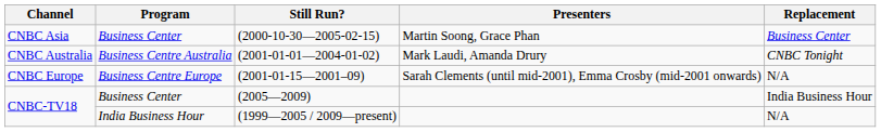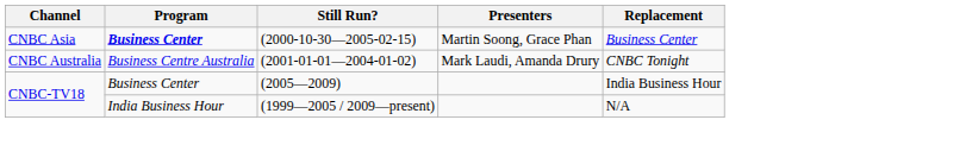 <table class="wikitable">
 <tr>
 <th>Channel</th>
 <th>Program</th>
 <th>Still Run?</th>
 <th>Presenters</th>
 <th>Replacement</th>
 </tr>
 <tr>
 <td><a href='#'>CNBC Asia</a></td>
-<td><em><a href='#'>Business Center</a></em></td>
+<td><strong><em><a href='#'>Business Center</a></em></strong></td>
 <td> (2000-10-30—2005-02-15)</td>
 <td>Martin Soong, Grace Phan</td>
 <td><em><a href='#'>Business Center</a></em></td>
 </tr>
 <tr>
 <td><a href='#'>CNBC Australia</a></td>
 <td><em><a href='#'>Business Centre Australia</a></em></td>
 <td> (2001-01-01—2004-01-02)</td>
 <td>Mark Laudi, Amanda Drury</td>
 <td><em>CNBC Tonight</em></td>
-</tr>
-<tr>
-<td><a href='#'>CNBC Europe</a></td>
-<td><em><a href='#'>Business Centre Europe</a></em></td>
-<td> (2001-01-15—2001–09)</td>
-<td>Sarah Clements (until mid-2001), Emma Crosby (mid-2001 onwards)</td>
-<td>N/A</td>
 </tr>
 <tr>
 <td rowspan=2><a href='#'>CNBC-TV18</a></td>
 <td><em>Business Center</em></td>
 <td> (2005—2009)</td>
 <td></td>
 <td>India Business Hour</td>
 </tr>
 <tr>
 <td><em>India Business Hour</em></td>
 <td> (1999—2005 / 2009—present)</td>
 <td></td>
 <td>N/A</td>
 </tr>
 </table>
